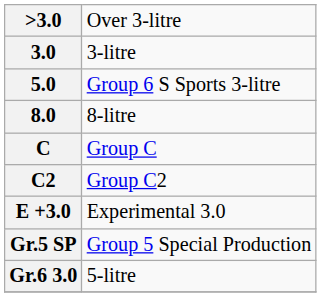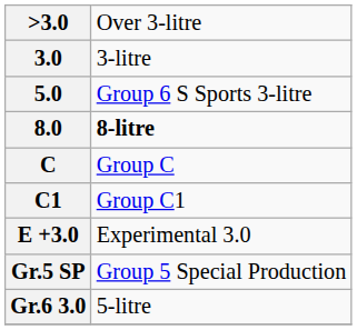 <table class="wikitable plainrowheaders">
 <tr>
 <th scope="row" style="text-align:center">>3.0</th>
 <td>Over 3-litre</td>
 </tr>
 <tr>
 <th scope="row" style="text-align:center">3.0</th>
 <td>3-litre</td>
 </tr>
 <tr>
 <th scope="row" style="text-align:center">5.0</th>
 <td><a href='#'>Group 6</a> S Sports 3-litre</td>
 </tr>
 <tr>
 <th scope="row" style="text-align:center">8.0</th>
-<td>8-litre</td>
+<td><strong>8-litre</strong></td>
 </tr>
 <tr>
 <th scope="row" style="text-align:center">C</th>
 <td><a href='#'>Group C</a></td>
 </tr>
 <tr>
-<th scope="row" style="text-align:center">C2</th>
-<td><a href='#'>Group C</a>2</td>
+<th scope="row" style="text-align:center">C1</th>
+<td><a href='#'>Group C</a>1</td>
 </tr>
 <tr>
 <th scope="row" style="text-align:center">E +3.0</th>
 <td>Experimental 3.0</td>
 </tr>
 <tr>
 <th scope="row" style="text-align:center">Gr.5 SP</th>
 <td><a href='#'>Group 5</a> Special Production</td>
 </tr>
 <tr>
 <th scope="row" style="text-align:center">Gr.6 3.0</th>
 <td>5-litre</td>
 </tr>
 <tr>
 </tr>
 </table>
